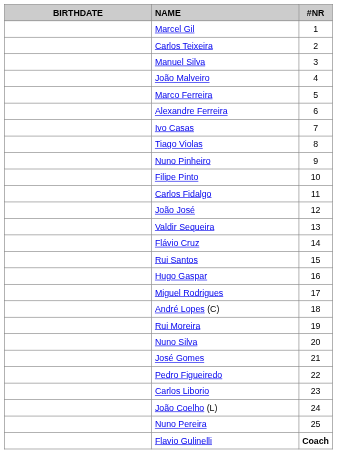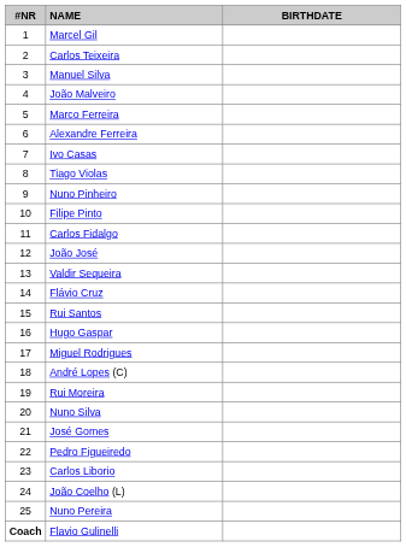 <table border="1" cellspacing="2" cellpadding="5" style="border-collapse: collapse; font-size: 90%;">
 <tr style="background:#ccc;">
+<th>#NR</th>
+<th style="text-align:left; width:16em;">NAME</th>
 <th style="text-align:center; width:16em;">BIRTHDATE</th>
-<th style="text-align:left; width:16em;">NAME</th>
-<th>#NR</th>
 </tr>
 <tr>
+<td style="text-align:center;">1</td>
+<td><a href='#'>Marcel Gil</a></td>
 <td align="center"></td>
-<td><a href='#'>Marcel Gil</a></td>
-<td style="text-align:center;">1</td>
 </tr>
 <tr>
+<td style="text-align:center;">2</td>
+<td><a href='#'>Carlos Teixeira</a></td>
 <td align="center"></td>
-<td><a href='#'>Carlos Teixeira</a></td>
-<td style="text-align:center;">2</td>
 </tr>
 <tr>
+<td style="text-align:center;">3</td>
+<td><a href='#'>Manuel Silva</a></td>
 <td align="center"></td>
-<td><a href='#'>Manuel Silva</a></td>
-<td style="text-align:center;">3</td>
 </tr>
 <tr>
+<td style="text-align:center;">4</td>
+<td><a href='#'>João Malveiro</a></td>
 <td align="center"></td>
-<td><a href='#'>João Malveiro</a></td>
-<td style="text-align:center;">4</td>
 </tr>
 <tr>
+<td style="text-align:center;">5</td>
+<td><a href='#'>Marco Ferreira</a></td>
 <td align="center"></td>
-<td><a href='#'>Marco Ferreira</a></td>
-<td style="text-align:center;">5</td>
 </tr>
 <tr>
+<td style="text-align:center;">6</td>
+<td><a href='#'>Alexandre Ferreira</a></td>
 <td align="center"></td>
-<td><a href='#'>Alexandre Ferreira</a></td>
-<td style="text-align:center;">6</td>
 </tr>
 <tr>
+<td style="text-align:center;">7</td>
+<td><a href='#'>Ivo Casas</a></td>
 <td align="center"></td>
-<td><a href='#'>Ivo Casas</a></td>
-<td style="text-align:center;">7</td>
 </tr>
 <tr>
+<td style="text-align:center;">8</td>
+<td><a href='#'>Tiago Violas</a></td>
 <td align="center"></td>
-<td><a href='#'>Tiago Violas</a></td>
-<td style="text-align:center;">8</td>
 </tr>
 <tr>
+<td style="text-align:center;">9</td>
+<td><a href='#'>Nuno Pinheiro</a></td>
 <td align="center"></td>
-<td><a href='#'>Nuno Pinheiro</a></td>
-<td style="text-align:center;">9</td>
 </tr>
 <tr>
+<td style="text-align:center;">10</td>
+<td><a href='#'>Filipe Pinto</a></td>
 <td align="center"></td>
-<td><a href='#'>Filipe Pinto</a></td>
-<td style="text-align:center;">10</td>
 </tr>
 <tr>
+<td style="text-align:center;">11</td>
+<td><a href='#'>Carlos Fidalgo</a></td>
 <td align="center"></td>
-<td><a href='#'>Carlos Fidalgo</a></td>
-<td style="text-align:center;">11</td>
 </tr>
 <tr>
+<td style="text-align:center;">12</td>
+<td><a href='#'>João José</a></td>
 <td align="center"></td>
-<td><a href='#'>João José</a></td>
-<td style="text-align:center;">12</td>
 </tr>
 <tr>
+<td style="text-align:center;">13</td>
+<td><a href='#'>Valdir Sequeira</a></td>
 <td align="center"></td>
-<td><a href='#'>Valdir Sequeira</a></td>
-<td style="text-align:center;">13</td>
 </tr>
 <tr>
+<td style="text-align:center;">14</td>
+<td><a href='#'>Flávio Cruz</a></td>
 <td align="center"></td>
-<td><a href='#'>Flávio Cruz</a></td>
-<td style="text-align:center;">14</td>
 </tr>
 <tr>
+<td style="text-align:center;">15</td>
+<td><a href='#'>Rui Santos</a></td>
 <td align="center"></td>
-<td><a href='#'>Rui Santos</a></td>
-<td style="text-align:center;">15</td>
 </tr>
 <tr>
+<td style="text-align:center;">16</td>
+<td><a href='#'>Hugo Gaspar</a></td>
 <td align="center"></td>
-<td><a href='#'>Hugo Gaspar</a></td>
-<td style="text-align:center;">16</td>
 </tr>
 <tr>
+<td style="text-align:center;">17</td>
+<td><a href='#'>Miguel Rodrigues</a></td>
 <td align="center"></td>
-<td><a href='#'>Miguel Rodrigues</a></td>
-<td style="text-align:center;">17</td>
 </tr>
 <tr>
+<td style="text-align:center;">18</td>
+<td><a href='#'>André Lopes</a> (C)</td>
 <td align="center"></td>
-<td><a href='#'>André Lopes</a> (C)</td>
-<td style="text-align:center;">18</td>
 </tr>
 <tr>
+<td style="text-align:center;">19</td>
+<td><a href='#'>Rui Moreira</a></td>
 <td align="center"></td>
-<td><a href='#'>Rui Moreira</a></td>
-<td style="text-align:center;">19</td>
 </tr>
 <tr>
+<td style="text-align:center;">20</td>
+<td><a href='#'>Nuno Silva</a></td>
 <td align="center"></td>
-<td><a href='#'>Nuno Silva</a></td>
-<td style="text-align:center;">20</td>
 </tr>
 <tr>
+<td style="text-align:center;">21</td>
+<td><a href='#'>José Gomes</a></td>
 <td align="center"></td>
-<td><a href='#'>José Gomes</a></td>
-<td style="text-align:center;">21</td>
 </tr>
 <tr>
+<td style="text-align:center;">22</td>
+<td><a href='#'>Pedro Figueiredo</a></td>
 <td align="center"></td>
-<td><a href='#'>Pedro Figueiredo</a></td>
-<td style="text-align:center;">22</td>
 </tr>
 <tr>
+<td style="text-align:center;">23</td>
+<td><a href='#'>Carlos Liborio</a></td>
 <td align="center"></td>
-<td><a href='#'>Carlos Liborio</a></td>
-<td style="text-align:center;">23</td>
 </tr>
 <tr>
+<td style="text-align:center;">24</td>
+<td><a href='#'>João Coelho</a> (L)</td>
 <td align="center"></td>
-<td><a href='#'>João Coelho</a> (L)</td>
-<td style="text-align:center;">24</td>
 </tr>
 <tr>
+<td style="text-align:center;">25</td>
+<td><a href='#'>Nuno Pereira</a></td>
 <td align="center"></td>
-<td><a href='#'>Nuno Pereira</a></td>
-<td style="text-align:center;">25</td>
 </tr>
 <tr>
+<td style="text-align:center;"><strong>Coach</strong></td>
+<td><a href='#'>Flavio Gulinelli</a></td>
 <td align="center"></td>
-<td><a href='#'>Flavio Gulinelli</a></td>
-<td style="text-align:center;"><strong>Coach</strong></td>
 </tr>
 </table>
